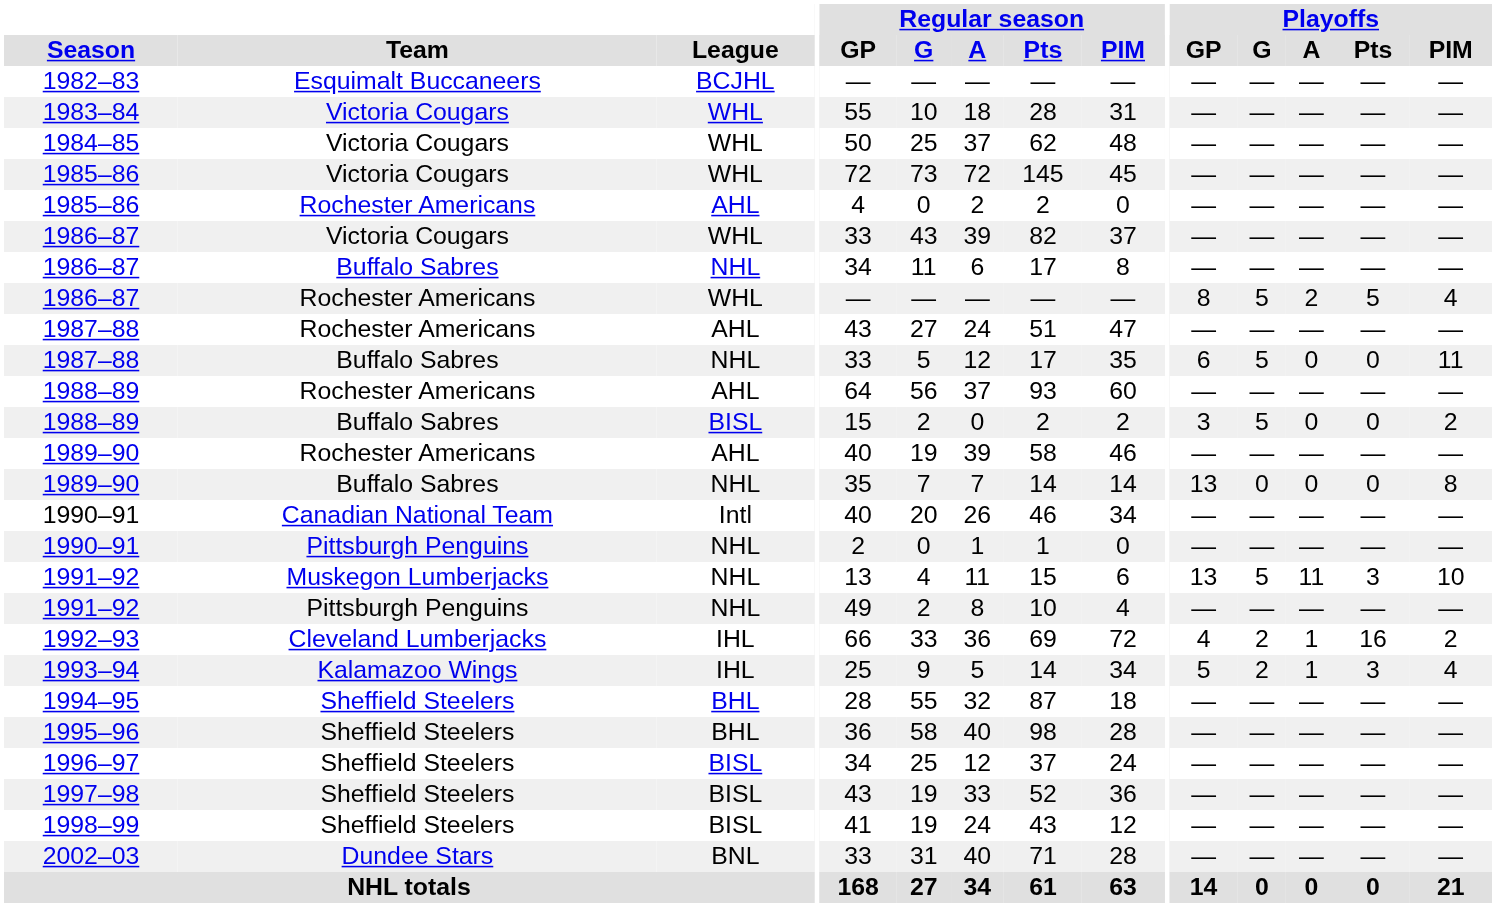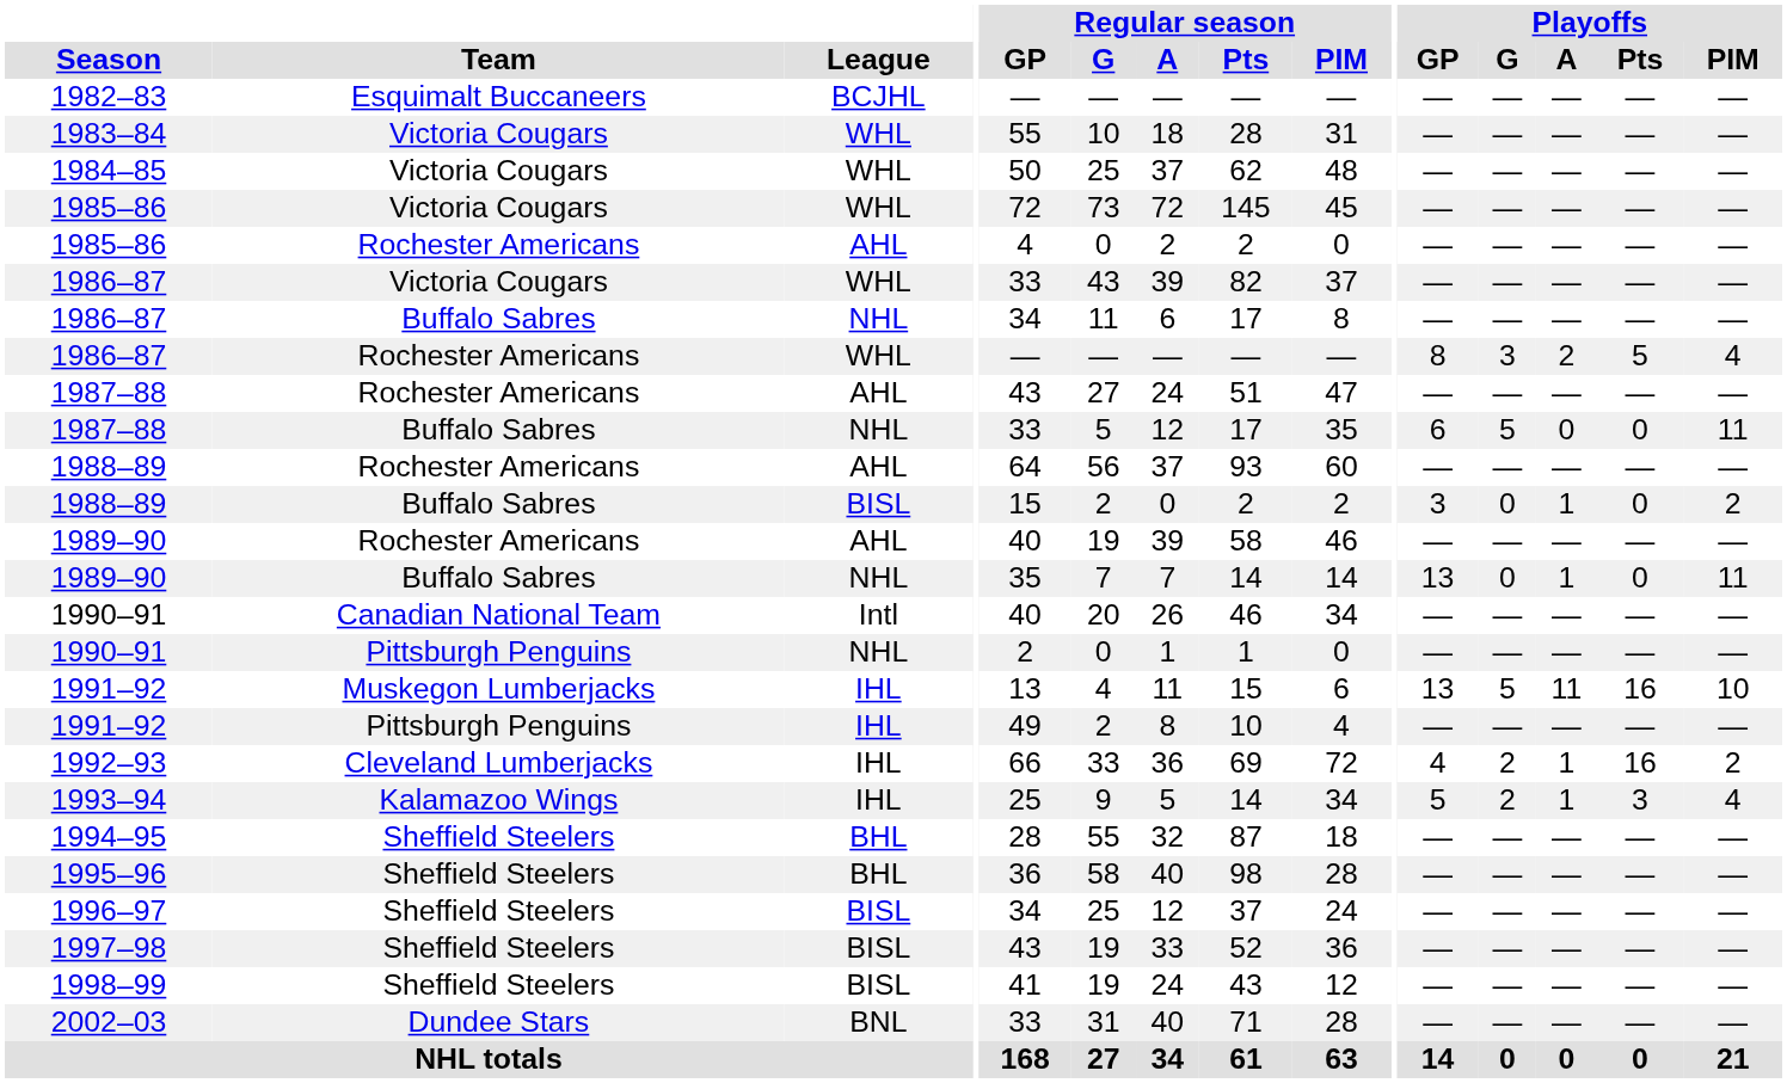 <table border="0" cellpadding="1" cellspacing="0" style="text-align:center; width:60em">
 <tr bgcolor="#e0e0e0">
 <th colspan="3" bgcolor="#ffffff"></th>
 <th rowspan="100" bgcolor="#ffffff"></th>
 <th colspan="5"><a href='#'>Regular season</a></th>
 <th rowspan="100" bgcolor="#ffffff"></th>
 <th colspan="5"><a href='#'>Playoffs</a></th>
 </tr>
 <tr bgcolor="#e0e0e0">
 <th><a href='#'>Season</a></th>
 <th>Team</th>
 <th>League</th>
 <th>GP</th>
 <th><a href='#'>G</a></th>
 <th><a href='#'>A</a></th>
 <th><a href='#'>Pts</a></th>
 <th><a href='#'>PIM</a></th>
 <th>GP</th>
 <th>G</th>
 <th>A</th>
 <th>Pts</th>
 <th>PIM</th>
 </tr>
 <tr>
 <td><a href='#'>1982–83</a></td>
 <td><a href='#'>Esquimalt Buccaneers</a></td>
 <td><a href='#'>BCJHL</a></td>
 <td>—</td>
 <td>—</td>
 <td>—</td>
 <td>—</td>
 <td>—</td>
 <td>—</td>
 <td>—</td>
 <td>—</td>
 <td>—</td>
 <td>—</td>
 </tr>
 <tr bgcolor="#f0f0f0">
 <td><a href='#'>1983–84</a></td>
 <td><a href='#'>Victoria Cougars</a></td>
 <td><a href='#'>WHL</a></td>
 <td>55</td>
 <td>10</td>
 <td>18</td>
 <td>28</td>
 <td>31</td>
 <td>—</td>
 <td>—</td>
 <td>—</td>
 <td>—</td>
 <td>—</td>
 </tr>
 <tr>
 <td><a href='#'>1984–85</a></td>
 <td>Victoria Cougars</td>
 <td>WHL</td>
 <td>50</td>
 <td>25</td>
 <td>37</td>
 <td>62</td>
 <td>48</td>
 <td>—</td>
 <td>—</td>
 <td>—</td>
 <td>—</td>
 <td>—</td>
 </tr>
 <tr bgcolor="#f0f0f0">
 <td><a href='#'>1985–86</a></td>
 <td>Victoria Cougars</td>
 <td>WHL</td>
 <td>72</td>
 <td>73</td>
 <td>72</td>
 <td>145</td>
 <td>45</td>
 <td>—</td>
 <td>—</td>
 <td>—</td>
 <td>—</td>
 <td>—</td>
 </tr>
 <tr>
 <td><a href='#'>1985–86</a></td>
 <td><a href='#'>Rochester Americans</a></td>
 <td><a href='#'>AHL</a></td>
 <td>4</td>
 <td>0</td>
 <td>2</td>
 <td>2</td>
 <td>0</td>
 <td>—</td>
 <td>—</td>
 <td>—</td>
 <td>—</td>
 <td>—</td>
 </tr>
 <tr bgcolor="#f0f0f0">
 <td><a href='#'>1986–87</a></td>
 <td>Victoria Cougars</td>
 <td>WHL</td>
 <td>33</td>
 <td>43</td>
 <td>39</td>
 <td>82</td>
 <td>37</td>
 <td>—</td>
 <td>—</td>
 <td>—</td>
 <td>—</td>
 <td>—</td>
 </tr>
 <tr>
 <td><a href='#'>1986–87</a></td>
 <td><a href='#'>Buffalo Sabres</a></td>
 <td><a href='#'>NHL</a></td>
 <td>34</td>
 <td>11</td>
 <td>6</td>
 <td>17</td>
 <td>8</td>
 <td>—</td>
 <td>—</td>
 <td>—</td>
 <td>—</td>
 <td>—</td>
 </tr>
 <tr bgcolor="#f0f0f0">
 <td><a href='#'>1986–87</a></td>
 <td>Rochester Americans</td>
 <td>WHL</td>
 <td>—</td>
 <td>—</td>
 <td>—</td>
 <td>—</td>
 <td>—</td>
 <td>8</td>
-<td>5</td>
+<td>3</td>
 <td>2</td>
 <td>5</td>
 <td>4</td>
 </tr>
 <tr>
 <td><a href='#'>1987–88</a></td>
 <td>Rochester Americans</td>
 <td>AHL</td>
 <td>43</td>
 <td>27</td>
 <td>24</td>
 <td>51</td>
 <td>47</td>
 <td>—</td>
 <td>—</td>
 <td>—</td>
 <td>—</td>
 <td>—</td>
 </tr>
 <tr bgcolor="#f0f0f0">
 <td><a href='#'>1987–88</a></td>
 <td>Buffalo Sabres</td>
 <td>NHL</td>
 <td>33</td>
 <td>5</td>
 <td>12</td>
 <td>17</td>
 <td>35</td>
 <td>6</td>
 <td>5</td>
 <td>0</td>
 <td>0</td>
 <td>11</td>
 </tr>
 <tr>
 <td><a href='#'>1988–89</a></td>
 <td>Rochester Americans</td>
 <td>AHL</td>
 <td>64</td>
 <td>56</td>
 <td>37</td>
 <td>93</td>
 <td>60</td>
 <td>—</td>
 <td>—</td>
 <td>—</td>
 <td>—</td>
 <td>—</td>
 </tr>
 <tr bgcolor="#f0f0f0">
 <td><a href='#'>1988–89</a></td>
 <td>Buffalo Sabres</td>
 <td><a href='#'>BISL</a></td>
 <td>15</td>
 <td>2</td>
 <td>0</td>
 <td>2</td>
 <td>2</td>
 <td>3</td>
-<td>5</td>
 <td>0</td>
+<td>1</td>
 <td>0</td>
 <td>2</td>
 </tr>
 <tr>
 <td><a href='#'>1989–90</a></td>
 <td>Rochester Americans</td>
 <td>AHL</td>
 <td>40</td>
 <td>19</td>
 <td>39</td>
 <td>58</td>
 <td>46</td>
 <td>—</td>
 <td>—</td>
 <td>—</td>
 <td>—</td>
 <td>—</td>
 </tr>
 <tr bgcolor="#f0f0f0">
 <td><a href='#'>1989–90</a></td>
 <td>Buffalo Sabres</td>
 <td>NHL</td>
 <td>35</td>
 <td>7</td>
 <td>7</td>
 <td>14</td>
 <td>14</td>
 <td>13</td>
 <td>0</td>
+<td>1</td>
 <td>0</td>
-<td>0</td>
-<td>8</td>
+<td>11</td>
 </tr>
 <tr>
 <td>1990–91</td>
 <td><a href='#'>Canadian National Team</a></td>
 <td>Intl</td>
 <td>40</td>
 <td>20</td>
 <td>26</td>
 <td>46</td>
 <td>34</td>
 <td>—</td>
 <td>—</td>
 <td>—</td>
 <td>—</td>
 <td>—</td>
 </tr>
 <tr bgcolor="#f0f0f0">
 <td><a href='#'>1990–91</a></td>
 <td><a href='#'>Pittsburgh Penguins</a></td>
 <td>NHL</td>
 <td>2</td>
 <td>0</td>
 <td>1</td>
 <td>1</td>
 <td>0</td>
 <td>—</td>
 <td>—</td>
 <td>—</td>
 <td>—</td>
 <td>—</td>
 </tr>
 <tr>
 <td><a href='#'>1991–92</a></td>
 <td><a href='#'>Muskegon Lumberjacks</a></td>
-<td>NHL</td>
+<td><a href='#'>IHL</a></td>
 <td>13</td>
 <td>4</td>
 <td>11</td>
 <td>15</td>
 <td>6</td>
 <td>13</td>
 <td>5</td>
 <td>11</td>
-<td>3</td>
+<td>16</td>
 <td>10</td>
 </tr>
 <tr bgcolor="#f0f0f0">
 <td><a href='#'>1991–92</a></td>
 <td>Pittsburgh Penguins</td>
-<td>NHL</td>
+<td><a href='#'>IHL</a></td>
 <td>49</td>
 <td>2</td>
 <td>8</td>
 <td>10</td>
 <td>4</td>
 <td>—</td>
 <td>—</td>
 <td>—</td>
 <td>—</td>
 <td>—</td>
 </tr>
 <tr>
 <td><a href='#'>1992–93</a></td>
 <td><a href='#'>Cleveland Lumberjacks</a></td>
 <td>IHL</td>
 <td>66</td>
 <td>33</td>
 <td>36</td>
 <td>69</td>
 <td>72</td>
 <td>4</td>
 <td>2</td>
 <td>1</td>
 <td>16</td>
 <td>2</td>
 </tr>
 <tr bgcolor="#f0f0f0">
 <td><a href='#'>1993–94</a></td>
 <td><a href='#'>Kalamazoo Wings</a></td>
 <td>IHL</td>
 <td>25</td>
 <td>9</td>
 <td>5</td>
 <td>14</td>
 <td>34</td>
 <td>5</td>
 <td>2</td>
 <td>1</td>
 <td>3</td>
 <td>4</td>
 </tr>
 <tr>
 <td><a href='#'>1994–95</a></td>
 <td><a href='#'>Sheffield Steelers</a></td>
 <td><a href='#'>BHL</a></td>
 <td>28</td>
 <td>55</td>
 <td>32</td>
 <td>87</td>
 <td>18</td>
 <td>—</td>
 <td>—</td>
 <td>—</td>
 <td>—</td>
 <td>—</td>
 </tr>
 <tr bgcolor="#f0f0f0">
 <td><a href='#'>1995–96</a></td>
 <td>Sheffield Steelers</td>
 <td>BHL</td>
 <td>36</td>
 <td>58</td>
 <td>40</td>
 <td>98</td>
 <td>28</td>
 <td>—</td>
 <td>—</td>
 <td>—</td>
 <td>—</td>
 <td>—</td>
 </tr>
 <tr>
 <td><a href='#'>1996–97</a></td>
 <td>Sheffield Steelers</td>
 <td><a href='#'>BISL</a></td>
 <td>34</td>
 <td>25</td>
 <td>12</td>
 <td>37</td>
 <td>24</td>
 <td>—</td>
 <td>—</td>
 <td>—</td>
 <td>—</td>
 <td>—</td>
 </tr>
 <tr bgcolor="#f0f0f0">
 <td><a href='#'>1997–98</a></td>
 <td>Sheffield Steelers</td>
 <td>BISL</td>
 <td>43</td>
 <td>19</td>
 <td>33</td>
 <td>52</td>
 <td>36</td>
 <td>—</td>
 <td>—</td>
 <td>—</td>
 <td>—</td>
 <td>—</td>
 </tr>
 <tr>
 <td><a href='#'>1998–99</a></td>
 <td>Sheffield Steelers</td>
 <td>BISL</td>
 <td>41</td>
 <td>19</td>
 <td>24</td>
 <td>43</td>
 <td>12</td>
 <td>—</td>
 <td>—</td>
 <td>—</td>
 <td>—</td>
 <td>—</td>
 </tr>
 <tr bgcolor="#f0f0f0">
 <td><a href='#'>2002–03</a></td>
 <td><a href='#'>Dundee Stars</a></td>
 <td>BNL</td>
 <td>33</td>
 <td>31</td>
 <td>40</td>
 <td>71</td>
 <td>28</td>
 <td>—</td>
 <td>—</td>
 <td>—</td>
 <td>—</td>
 <td>—</td>
 </tr>
 <tr bgcolor="#e0e0e0">
 <th colspan="3">NHL totals</th>
 <th>168</th>
 <th>27</th>
 <th>34</th>
 <th>61</th>
 <th>63</th>
 <th>14</th>
 <th>0</th>
 <th>0</th>
 <th>0</th>
 <th>21</th>
 </tr>
 </table>
